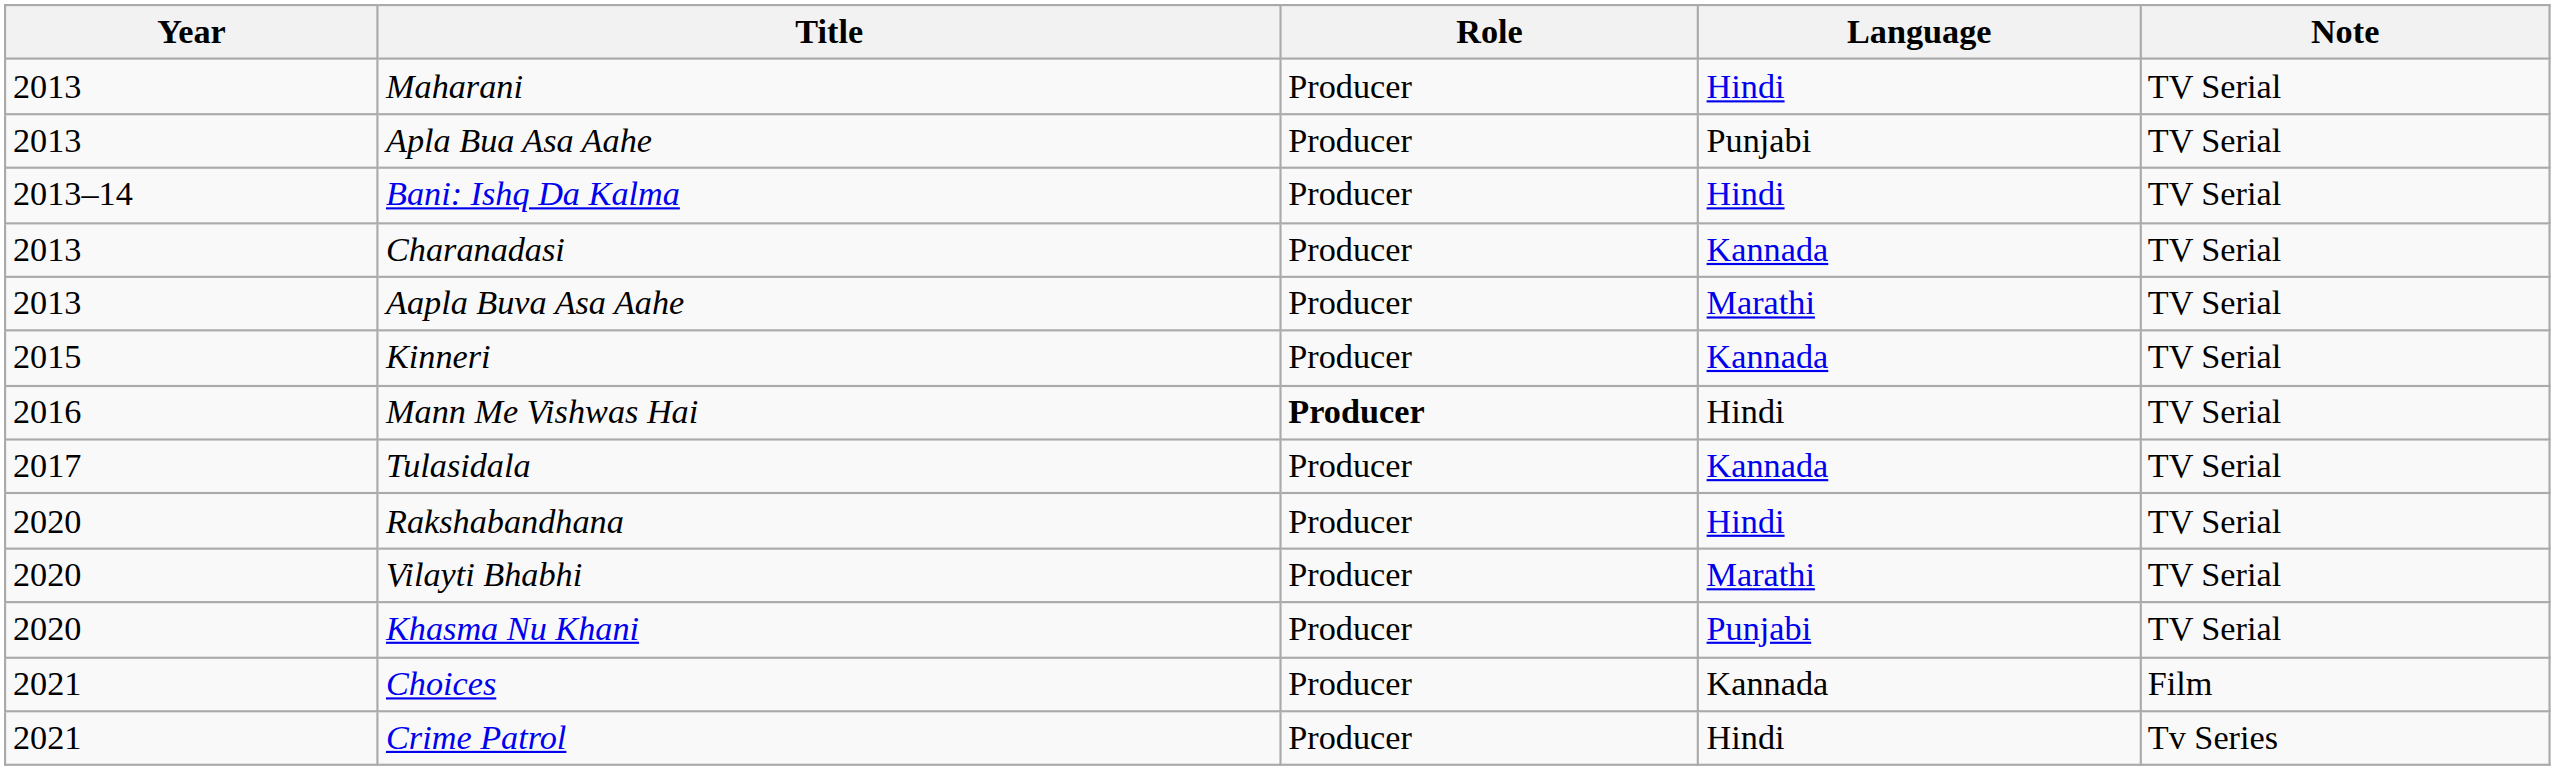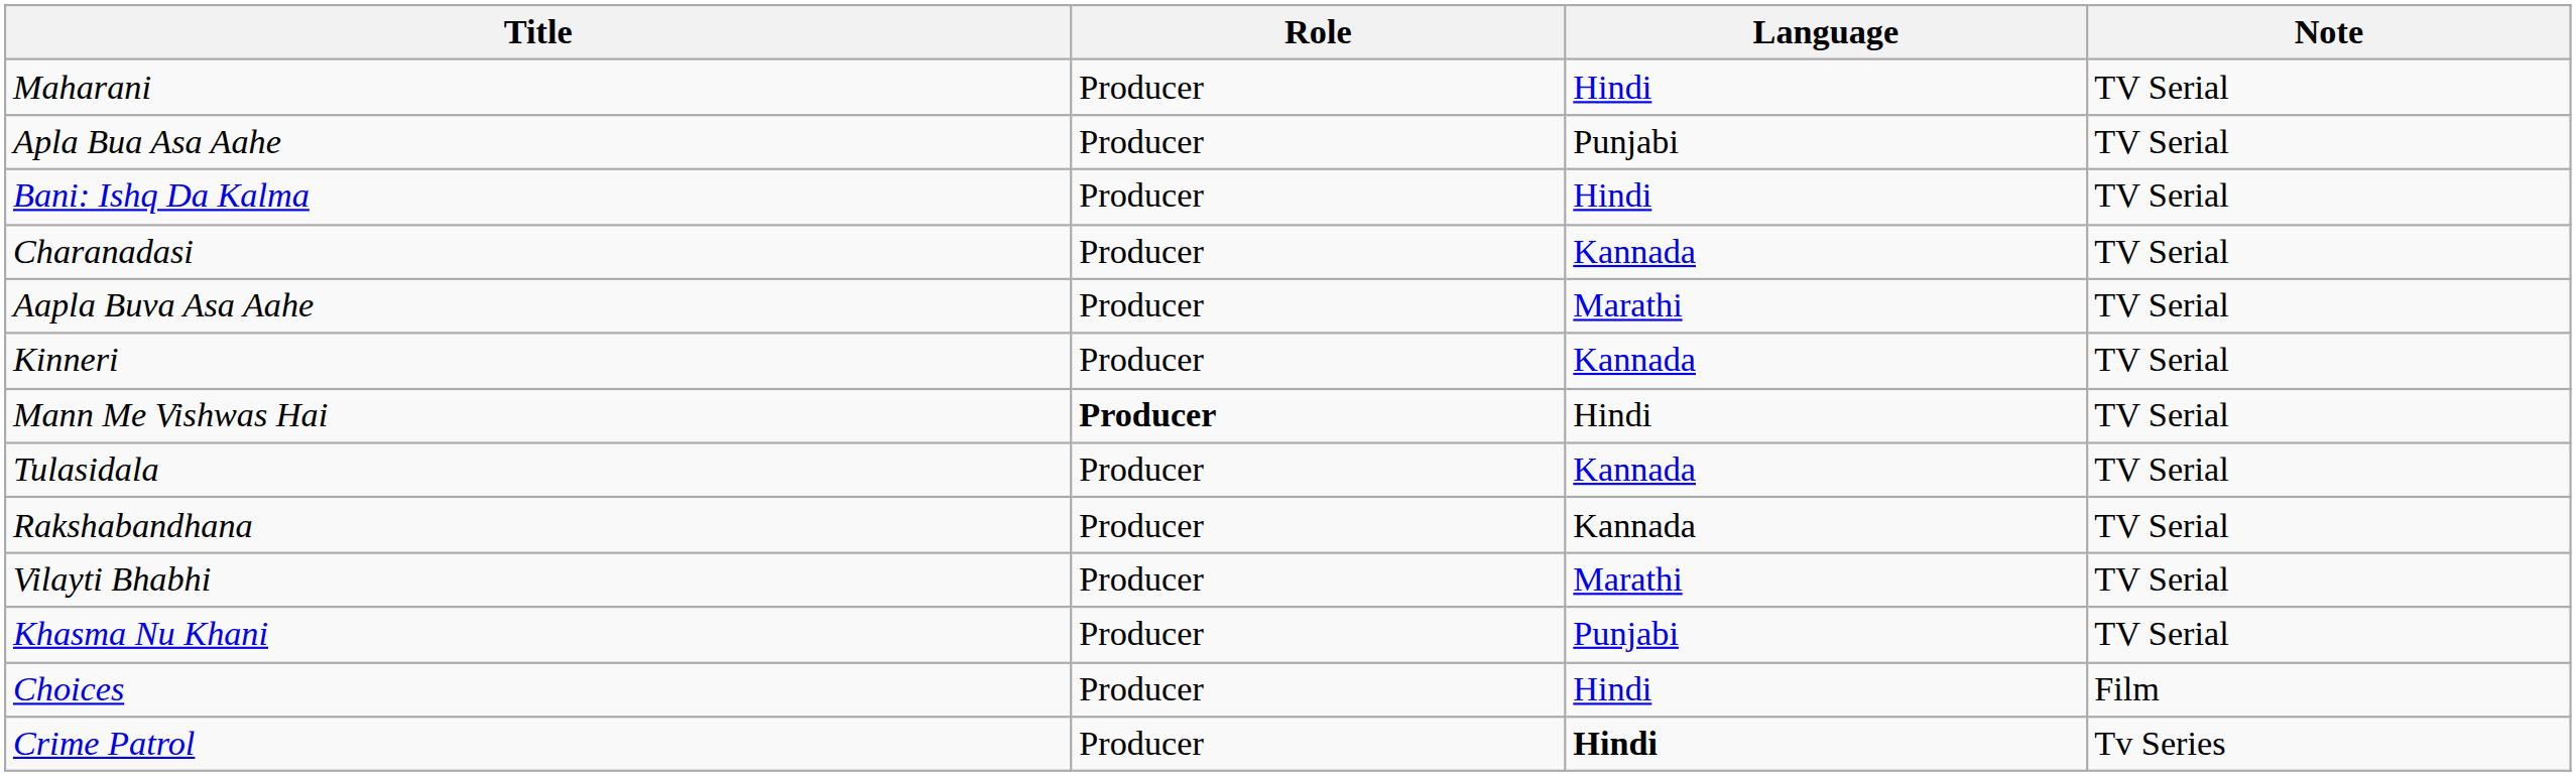 <table class="wikitable plainrowheaders sortable" width=60%>
 <tr>
-<th scope="col">Year</th>
 <th scope="col">Title</th>
 <th scope="col">Role</th>
 <th scope="col">Language</th>
 <th scope="col">Note</th>
 </tr>
 <tr>
-<td>2013</td>
 <td><em>Maharani</em></td>
 <td>Producer</td>
 <td><a href='#'>Hindi</a></td>
 <td>TV Serial</td>
 </tr>
 <tr>
-<td>2013</td>
 <td><em>Apla Bua Asa Aahe</em></td>
 <td>Producer</td>
 <td>Punjabi</td>
 <td>TV Serial</td>
 </tr>
 <tr>
-<td>2013–14</td>
 <td><em><a href='#'>Bani: Ishq Da Kalma</a></em></td>
 <td>Producer</td>
 <td><a href='#'>Hindi</a></td>
 <td>TV Serial</td>
 </tr>
 <tr>
-<td>2013</td>
 <td><em>Charanadasi</em></td>
 <td>Producer</td>
 <td><a href='#'>Kannada</a></td>
 <td>TV Serial</td>
 </tr>
 <tr>
-<td>2013</td>
 <td><em>Aapla Buva Asa Aahe</em></td>
 <td>Producer</td>
 <td><a href='#'>Marathi</a></td>
 <td>TV Serial</td>
 </tr>
 <tr>
-<td>2015</td>
 <td><em>Kinneri</em></td>
 <td>Producer</td>
 <td><a href='#'>Kannada</a></td>
 <td>TV Serial</td>
 </tr>
 <tr>
-<td>2016</td>
 <td><em>Mann Me Vishwas Hai</em></td>
 <td><strong>Producer</strong></td>
 <td>Hindi</td>
 <td>TV Serial</td>
 </tr>
 <tr>
-<td>2017</td>
 <td><em>Tulasidala</em></td>
 <td>Producer</td>
 <td><a href='#'>Kannada</a></td>
 <td>TV Serial</td>
 </tr>
 <tr>
-<td>2020</td>
 <td><em>Rakshabandhana</em></td>
 <td>Producer</td>
-<td><a href='#'>Hindi</a></td>
+<td>Kannada</td>
 <td>TV Serial</td>
 </tr>
 <tr>
-<td>2020</td>
 <td><em>Vilayti Bhabhi</em></td>
 <td>Producer</td>
 <td><a href='#'>Marathi</a></td>
 <td>TV Serial</td>
 </tr>
 <tr>
-<td>2020</td>
 <td><em><a href='#'>Khasma Nu Khani</a></em></td>
 <td>Producer</td>
 <td><a href='#'>Punjabi</a></td>
 <td>TV Serial</td>
 </tr>
 <tr>
-<td>2021</td>
 <td><em><a href='#'>Choices</a></em></td>
 <td>Producer</td>
-<td>Kannada</td>
+<td><a href='#'>Hindi</a></td>
 <td>Film</td>
 </tr>
 <tr>
-<td>2021</td>
 <td><a href='#'><em>Crime Patrol</em></a></td>
 <td>Producer</td>
-<td>Hindi</td>
+<td><strong>Hindi</strong></td>
 <td>Tv Series</td>
 </tr>
 </table>
